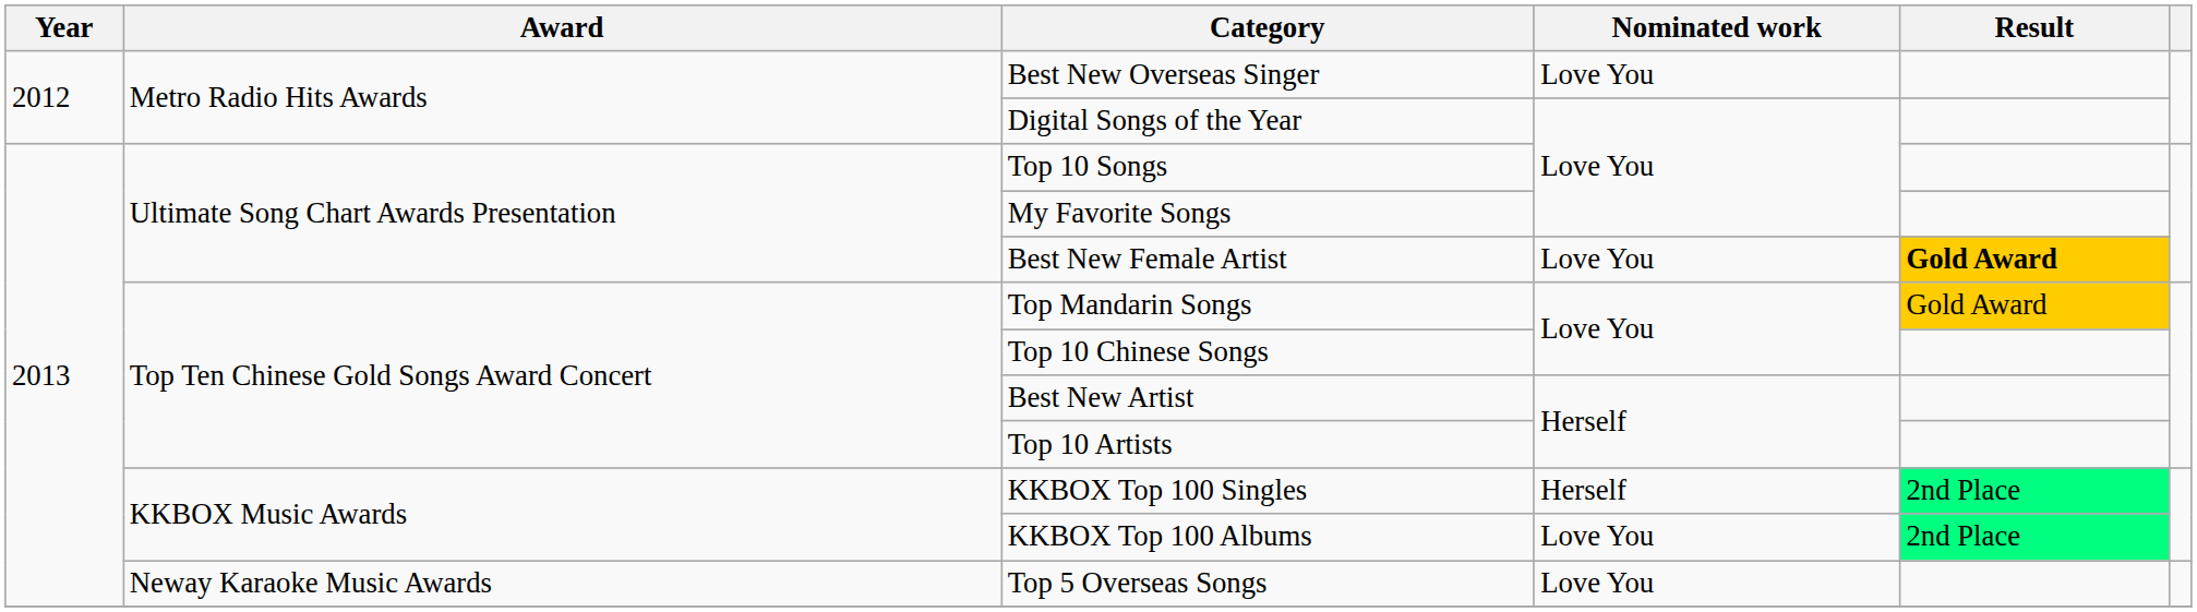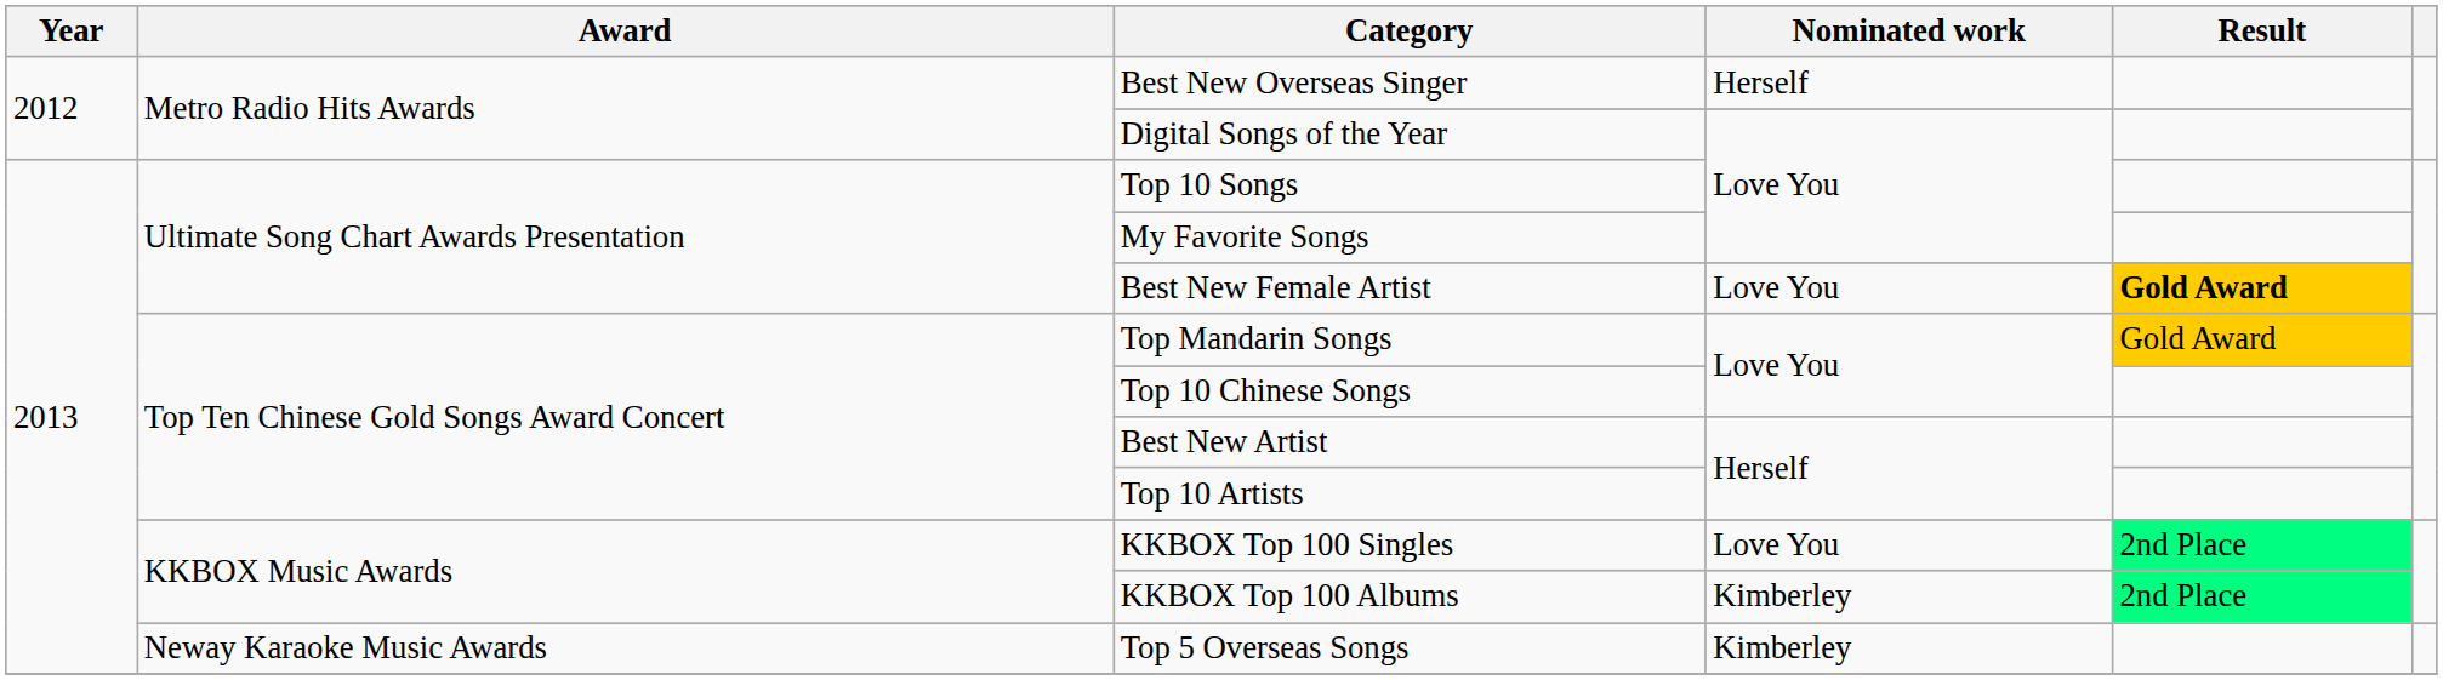 <table class="wikitable sortable" width="95%">
 <tr>
 <th>Year</th>
 <th>Award</th>
 <th>Category</th>
 <th>Nominated work</th>
 <th>Result</th>
 <th class="unsortable"></th>
 </tr>
 <tr>
 <td rowspan="2">2012</td>
 <td rowspan="2">Metro Radio Hits Awards</td>
 <td>Best New Overseas Singer</td>
-<td>Love You</td>
+<td>Herself</td>
 <td></td>
 <td rowspan="2"></td>
 </tr>
 <tr>
 <td>Digital Songs of the Year</td>
 <td rowspan="3">Love You</td>
 <td></td>
 </tr>
 <tr>
 <td rowspan="10">2013</td>
 <td rowspan="3">Ultimate Song Chart Awards Presentation</td>
 <td>Top 10 Songs</td>
 <td></td>
 <td rowspan="3"></td>
 </tr>
 <tr>
 <td>My Favorite Songs</td>
 <td></td>
 </tr>
 <tr>
 <td>Best New Female Artist</td>
 <td>Love You</td>
 <td style="background:#fc0;"><strong><div> Gold Award</div></strong></td>
 </tr>
 <tr>
 <td rowspan="4">Top Ten Chinese Gold Songs Award Concert</td>
 <td>Top Mandarin Songs</td>
 <td rowspan="2">Love You</td>
 <td style="background:#fc0;"><div> Gold Award</div></td>
 <td rowspan="4"></td>
 </tr>
 <tr>
 <td>Top 10 Chinese Songs</td>
 <td></td>
 </tr>
 <tr>
 <td>Best New Artist</td>
 <td rowspan="2">Herself</td>
 <td></td>
 </tr>
 <tr>
 <td>Top 10 Artists</td>
 <td></td>
 </tr>
 <tr>
 <td rowspan="2">KKBOX Music Awards</td>
 <td>KKBOX Top 100 Singles</td>
-<td>Herself</td>
+<td>Love You</td>
 <td style="background:#00FF80;"><div> 2nd Place </div></td>
 <td rowspan="2"></td>
 </tr>
 <tr>
 <td>KKBOX Top 100 Albums</td>
-<td>Love You</td>
+<td>Kimberley</td>
 <td style="background:#00FF80;"><div> 2nd Place </div></td>
 </tr>
 <tr>
 <td>Neway Karaoke Music Awards</td>
 <td>Top 5 Overseas Songs</td>
-<td>Love You</td>
+<td>Kimberley</td>
 <td></td>
 <td></td>
 </tr>
 <tr>
 </tr>
 </table>
